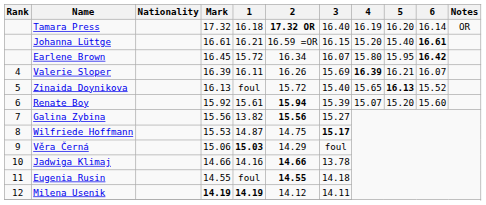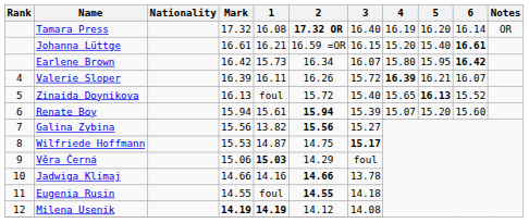 <table class="wikitable sortable" style="text-align:center">
 <tr>
 <th>Rank</th>
 <th>Name</th>
 <th>Nationality</th>
 <th>Mark</th>
 <th>1</th>
 <th>2</th>
 <th>3</th>
 <th>4</th>
 <th>5</th>
 <th>6</th>
 <th>Notes</th>
 </tr>
 <tr>
 <td></td>
 <td align=left><a href='#'>Tamara Press</a></td>
 <td align=left></td>
 <td>17.32</td>
-<td>16.18</td>
+<td>16.08</td>
 <td><strong>17.32 OR</strong></td>
 <td>16.40</td>
 <td>16.19</td>
 <td>16.20</td>
 <td>16.14</td>
 <td>OR</td>
 </tr>
 <tr>
 <td></td>
 <td align=left><a href='#'>Johanna Lüttge</a></td>
 <td align=left></td>
 <td>16.61</td>
 <td>16.21</td>
 <td>16.59 =OR</td>
 <td>16.15</td>
 <td>15.20</td>
 <td>15.40</td>
 <td><strong>16.61</strong></td>
 <td></td>
 </tr>
 <tr>
 <td></td>
 <td align=left><a href='#'>Earlene Brown</a></td>
 <td align=left></td>
-<td>16.45</td>
-<td>15.72</td>
+<td>16.42</td>
+<td>15.73</td>
 <td>16.34</td>
 <td>16.07</td>
 <td>15.80</td>
 <td>15.95</td>
 <td><strong>16.42</strong></td>
 <td></td>
 </tr>
 <tr>
 <td>4</td>
 <td align=left><a href='#'>Valerie Sloper</a></td>
 <td align=left></td>
 <td>16.39</td>
 <td>16.11</td>
 <td>16.26</td>
-<td>15.69</td>
+<td>15.72</td>
 <td><strong>16.39</strong></td>
 <td>16.21</td>
 <td>16.07</td>
 <td></td>
 </tr>
 <tr>
 <td>5</td>
 <td align=left><a href='#'>Zinaida Doynikova</a></td>
 <td align=left></td>
 <td>16.13</td>
 <td>foul</td>
 <td>15.72</td>
 <td>15.40</td>
 <td>15.65</td>
 <td><strong>16.13</strong></td>
 <td>15.52</td>
 <td></td>
 </tr>
 <tr>
 <td>6</td>
 <td align=left><a href='#'>Renate Boy</a></td>
 <td align=left></td>
-<td>15.92</td>
+<td>15.94</td>
 <td>15.61</td>
 <td><strong>15.94</strong></td>
 <td>15.39</td>
 <td>15.07</td>
 <td>15.20</td>
 <td>15.60</td>
 <td></td>
 </tr>
 <tr>
 <td>7</td>
 <td align=left><a href='#'>Galina Zybina</a></td>
 <td align=left></td>
 <td>15.56</td>
 <td>13.82</td>
 <td><strong>15.56</strong></td>
 <td>15.27</td>
 </tr>
 <tr>
 <td>8</td>
 <td align=left><a href='#'>Wilfriede Hoffmann</a></td>
 <td align=left></td>
 <td>15.53</td>
 <td>14.87</td>
 <td>14.75</td>
 <td><strong>15.17</strong></td>
 </tr>
 <tr>
 <td>9</td>
 <td align=left><a href='#'>Věra Černá</a></td>
 <td align=left></td>
 <td>15.06</td>
 <td><strong>15.03</strong></td>
 <td>14.29</td>
 <td>foul</td>
 </tr>
 <tr>
 <td>10</td>
 <td align=left><a href='#'>Jadwiga Klimaj</a></td>
 <td align=left></td>
 <td>14.66</td>
 <td>14.16</td>
 <td><strong>14.66</strong></td>
 <td>13.78</td>
 </tr>
 <tr>
 <td>11</td>
 <td align=left><a href='#'>Eugenia Rusin</a></td>
 <td align=left></td>
 <td>14.55</td>
 <td>foul</td>
 <td><strong>14.55</strong></td>
 <td>14.18</td>
 </tr>
 <tr>
 <td>12</td>
 <td align=left><a href='#'>Milena Usenik</a></td>
 <td align=left></td>
 <td><strong>14.19</strong></td>
 <td><strong>14.19</strong></td>
 <td>14.12</td>
-<td>14.11</td>
+<td>14.08</td>
 </tr>
 <tr>
 </tr>
 </table>
